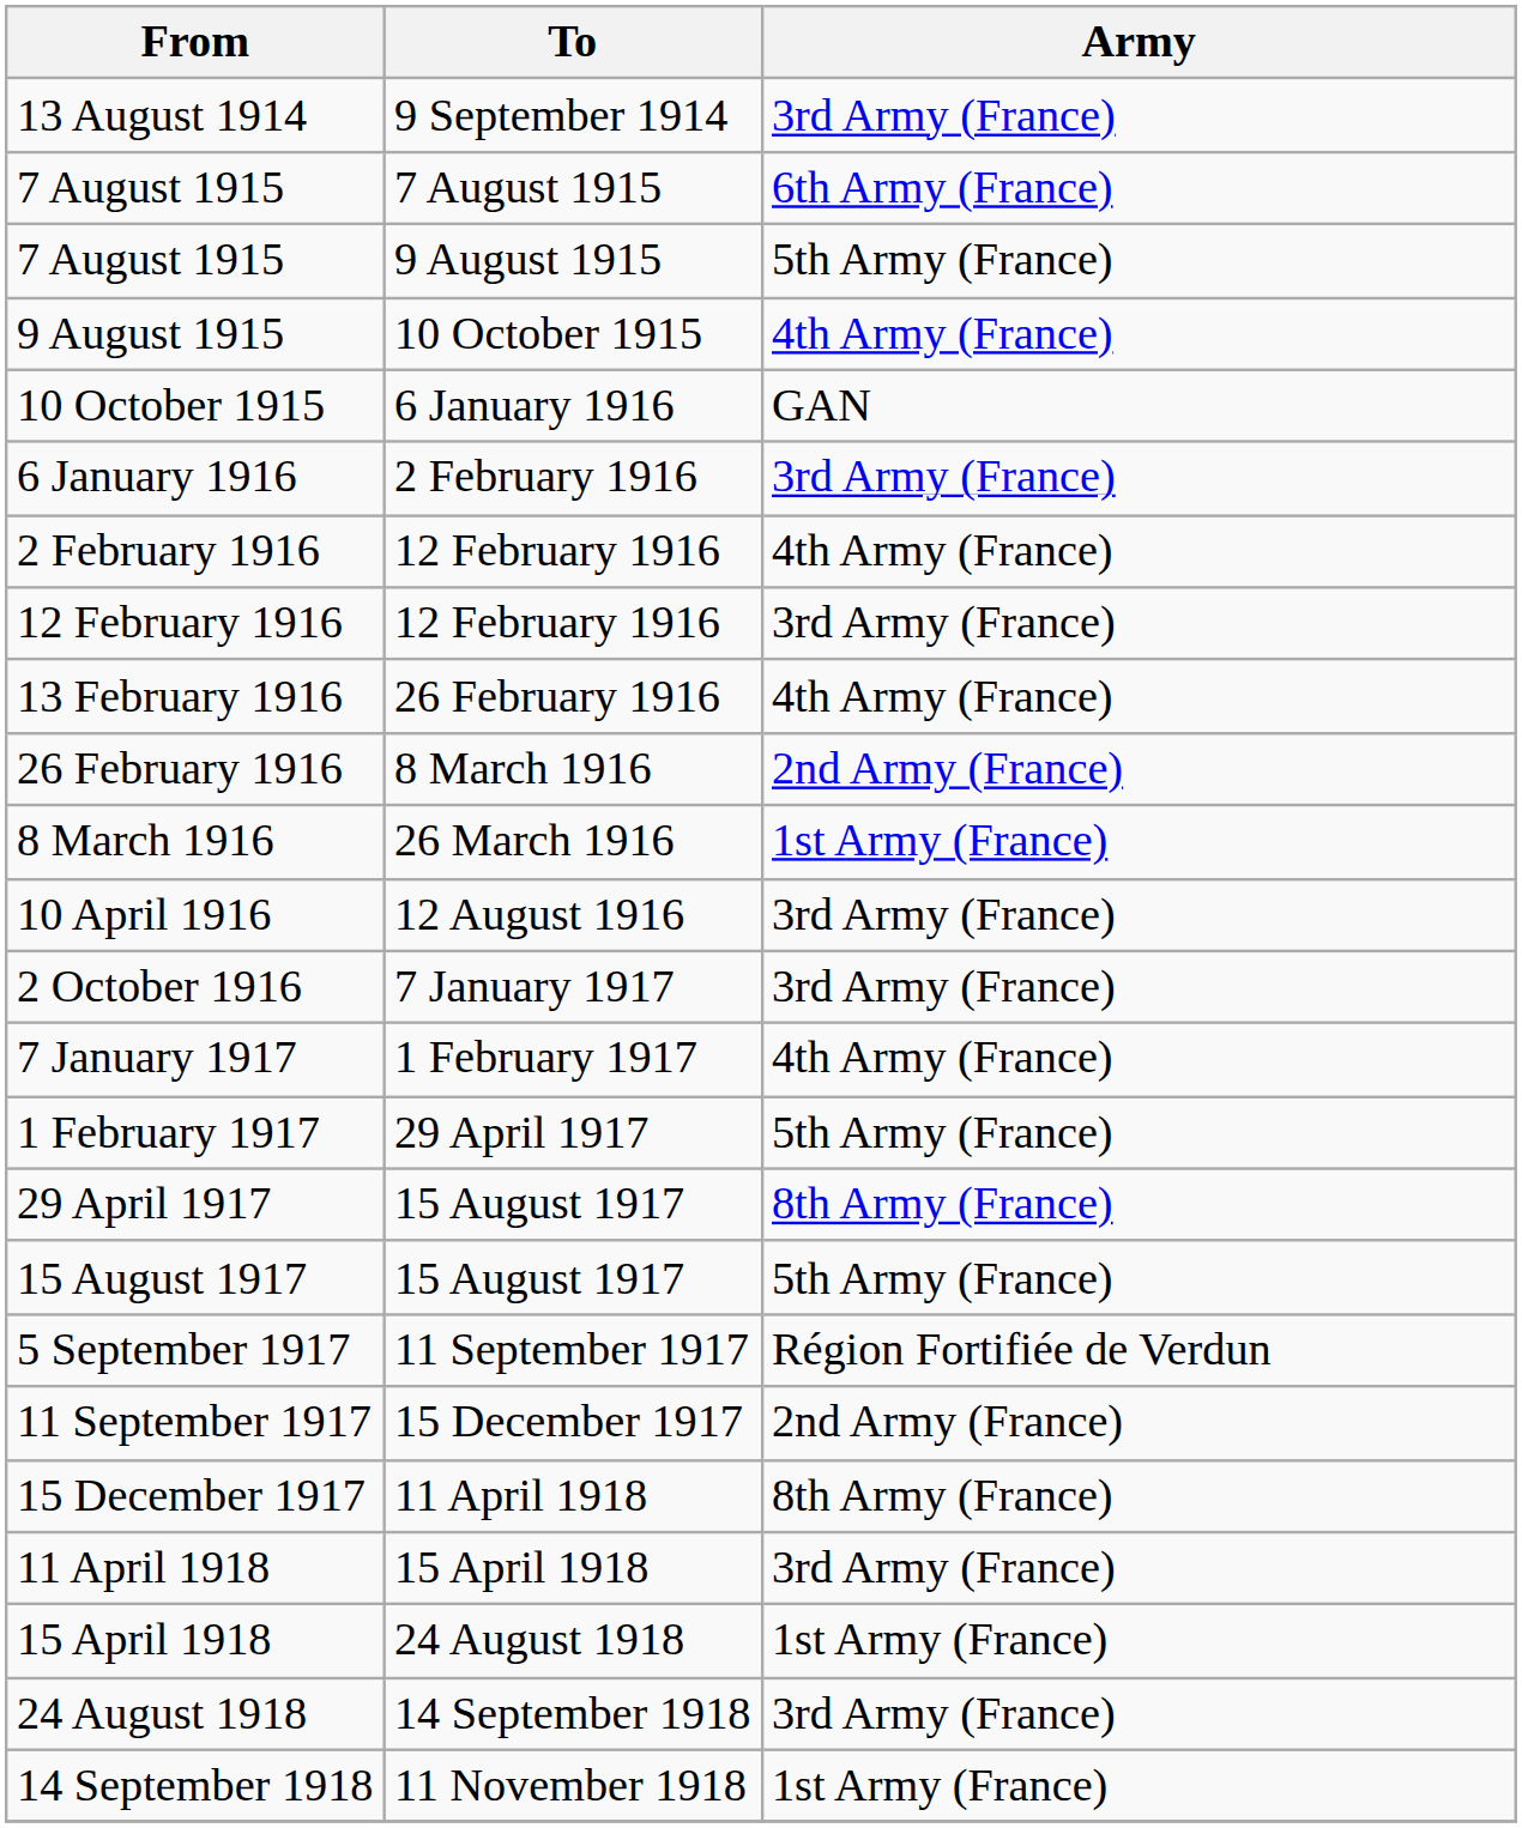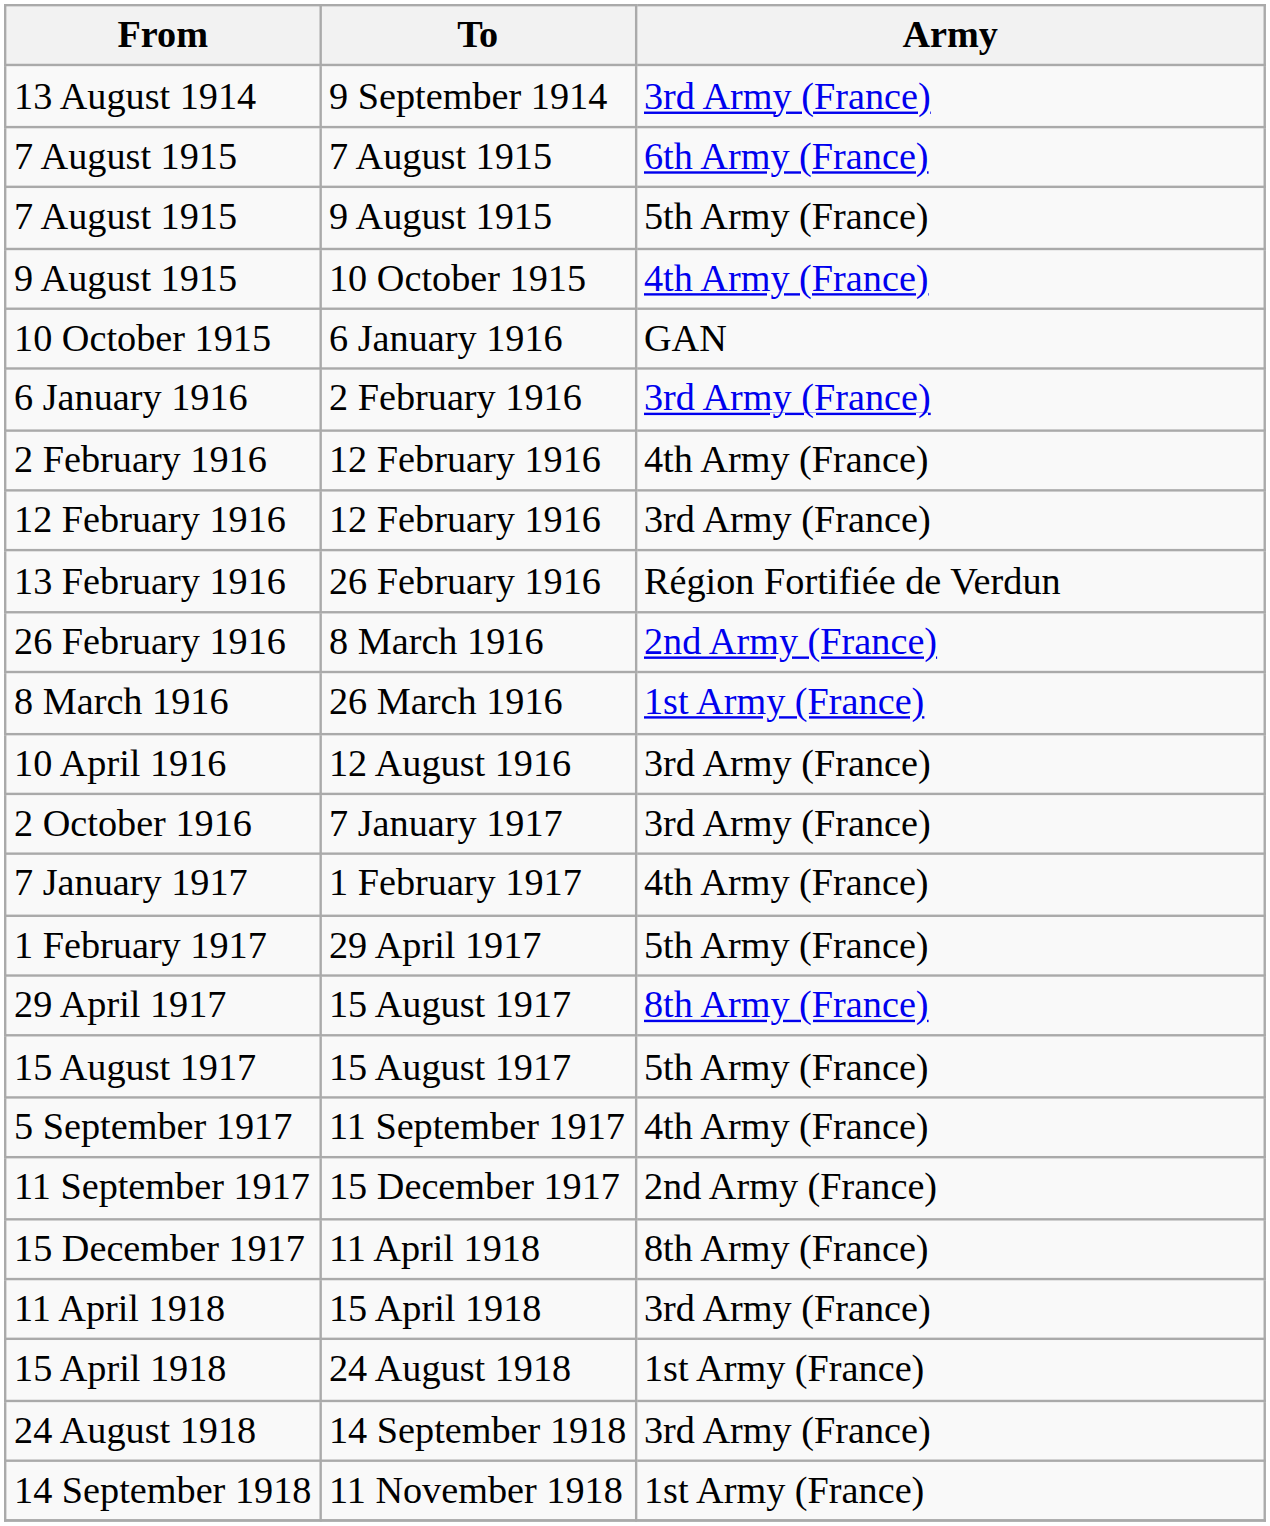 <table class="wikitable sortable">
 <tr>
 <th width=25%>From</th>
 <th width=25%>To</th>
 <th>Army</th>
 </tr>
 <tr>
 <td>13 August 1914</td>
 <td>9 September 1914</td>
 <td><a href='#'>3rd Army (France)</a></td>
 </tr>
 <tr>
 <td>7 August 1915</td>
 <td>7 August 1915</td>
 <td><a href='#'>6th Army (France)</a></td>
 </tr>
 <tr>
 <td>7 August 1915</td>
 <td>9 August 1915</td>
 <td>5th Army (France)</td>
 </tr>
 <tr>
 <td>9 August 1915</td>
 <td>10 October 1915</td>
 <td><a href='#'>4th Army (France)</a></td>
 </tr>
 <tr>
 <td>10 October 1915</td>
 <td>6 January 1916</td>
 <td>GAN</td>
 </tr>
 <tr>
 <td>6 January 1916</td>
 <td>2 February 1916</td>
 <td><a href='#'>3rd Army (France)</a></td>
 </tr>
 <tr>
 <td>2 February 1916</td>
 <td>12 February 1916</td>
 <td>4th Army (France)</td>
 </tr>
 <tr>
 <td>12 February 1916</td>
 <td>12 February 1916</td>
 <td>3rd Army (France)</td>
 </tr>
 <tr>
 <td>13 February 1916</td>
 <td>26 February 1916</td>
-<td>4th Army (France)</td>
+<td>Région Fortifiée de Verdun</td>
 </tr>
 <tr>
 <td>26 February 1916</td>
 <td>8 March 1916</td>
 <td><a href='#'>2nd Army (France)</a></td>
 </tr>
 <tr>
 <td>8 March 1916</td>
 <td>26 March 1916</td>
 <td><a href='#'>1st Army (France)</a></td>
 </tr>
 <tr>
 <td>10 April 1916</td>
 <td>12 August 1916</td>
 <td>3rd Army (France)</td>
 </tr>
 <tr>
 <td>2 October 1916</td>
 <td>7 January 1917</td>
 <td>3rd Army (France)</td>
 </tr>
 <tr>
 <td>7 January 1917</td>
 <td>1 February 1917</td>
 <td>4th Army (France)</td>
 </tr>
 <tr>
 <td>1 February 1917</td>
 <td>29 April 1917</td>
 <td>5th Army (France)</td>
 </tr>
 <tr>
 <td>29 April 1917</td>
 <td>15 August 1917</td>
 <td><a href='#'>8th Army (France)</a></td>
 </tr>
 <tr>
 <td>15 August 1917</td>
 <td>15 August 1917</td>
 <td>5th Army (France)</td>
 </tr>
 <tr>
 <td>5 September 1917</td>
 <td>11 September 1917</td>
-<td>Région Fortifiée de Verdun</td>
+<td>4th Army (France)</td>
 </tr>
 <tr>
 <td>11 September 1917</td>
 <td>15 December 1917</td>
 <td>2nd Army (France)</td>
 </tr>
 <tr>
 <td>15 December 1917</td>
 <td>11 April 1918</td>
 <td>8th Army (France)</td>
 </tr>
 <tr>
 <td>11 April 1918</td>
 <td>15 April 1918</td>
 <td>3rd Army (France)</td>
 </tr>
 <tr>
 <td>15 April 1918</td>
 <td>24 August 1918</td>
 <td>1st Army (France)</td>
 </tr>
 <tr>
 <td>24 August 1918</td>
 <td>14 September 1918</td>
 <td>3rd Army (France)</td>
 </tr>
 <tr>
 <td>14 September 1918</td>
 <td>11 November 1918</td>
 <td>1st Army (France)</td>
 </tr>
 <tr>
 </tr>
 </table>
